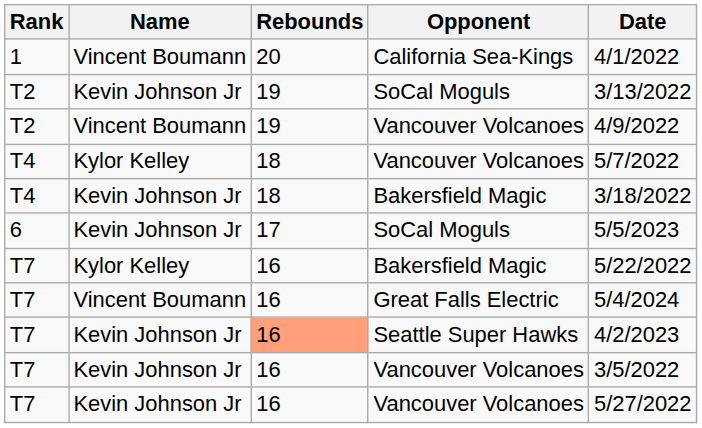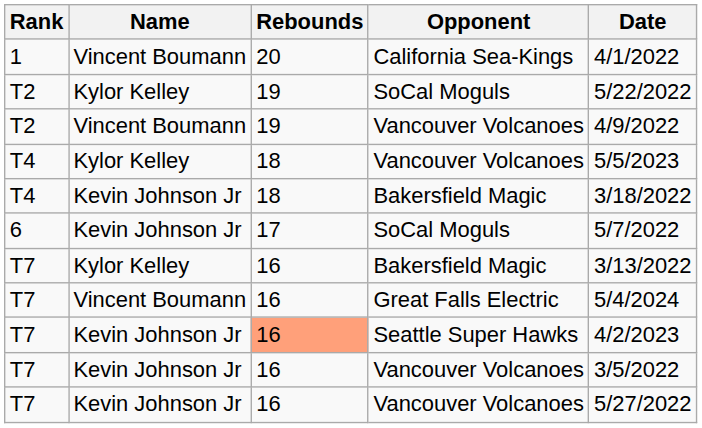 <table class="wikitable">
 <tr>
 <th>Rank</th>
 <th>Name</th>
 <th>Rebounds</th>
 <th>Opponent</th>
 <th>Date</th>
 </tr>
 <tr>
 <td>1</td>
 <td>Vincent Boumann</td>
 <td>20</td>
 <td>California Sea-Kings</td>
 <td>4/1/2022</td>
 </tr>
 <tr>
 <td>T2</td>
-<td>Kevin Johnson Jr</td>
+<td>Kylor Kelley</td>
 <td>19</td>
 <td>SoCal Moguls</td>
-<td>3/13/2022</td>
+<td>5/22/2022</td>
 </tr>
 <tr>
 <td>T2</td>
 <td>Vincent Boumann</td>
 <td>19</td>
 <td>Vancouver Volcanoes</td>
 <td>4/9/2022</td>
 </tr>
 <tr>
 <td>T4</td>
 <td>Kylor Kelley</td>
 <td>18</td>
 <td>Vancouver Volcanoes</td>
-<td>5/7/2022</td>
+<td>5/5/2023</td>
 </tr>
 <tr>
 <td>T4</td>
 <td>Kevin Johnson Jr</td>
 <td>18</td>
 <td>Bakersfield Magic</td>
 <td>3/18/2022</td>
 </tr>
 <tr>
 <td>6</td>
 <td>Kevin Johnson Jr</td>
 <td>17</td>
 <td>SoCal Moguls</td>
-<td>5/5/2023</td>
+<td>5/7/2022</td>
 </tr>
 <tr>
 <td>T7</td>
 <td>Kylor Kelley</td>
 <td>16</td>
 <td>Bakersfield Magic</td>
-<td>5/22/2022</td>
+<td>3/13/2022</td>
 </tr>
 <tr>
 <td>T7</td>
 <td>Vincent Boumann</td>
 <td>16</td>
 <td>Great Falls Electric</td>
 <td>5/4/2024</td>
 </tr>
 <tr>
 <td>T7</td>
 <td>Kevin Johnson Jr</td>
 <td style="background: lightsalmon;">16</td>
 <td>Seattle Super Hawks</td>
 <td>4/2/2023</td>
 </tr>
 <tr>
 <td>T7</td>
 <td>Kevin Johnson Jr</td>
 <td>16</td>
 <td>Vancouver Volcanoes</td>
 <td>3/5/2022</td>
 </tr>
 <tr>
 <td>T7</td>
 <td>Kevin Johnson Jr</td>
 <td>16</td>
 <td>Vancouver Volcanoes</td>
 <td>5/27/2022</td>
 </tr>
 </table>
